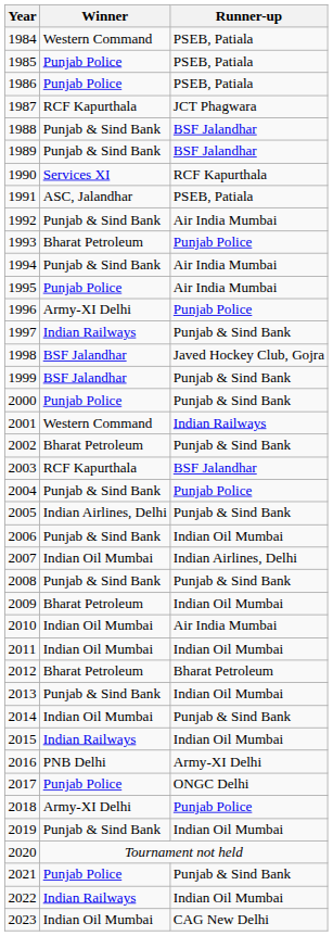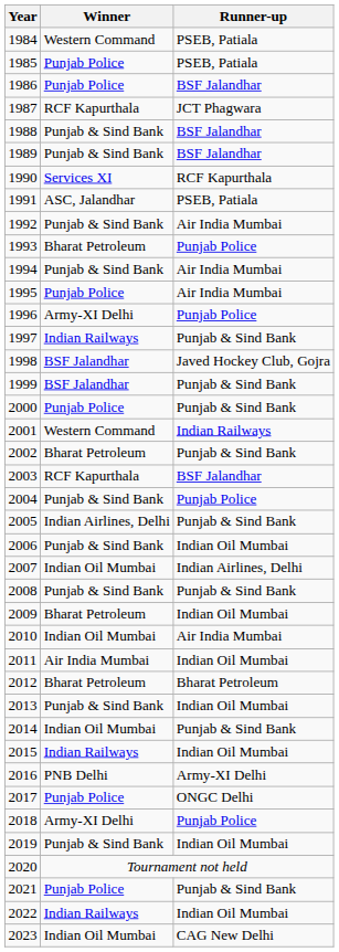 <table class="wikitable">
 <tr>
 <th>Year</th>
 <th>Winner</th>
 <th>Runner-up</th>
 </tr>
 <tr>
 <td>1984</td>
 <td>Western Command</td>
 <td>PSEB, Patiala</td>
 </tr>
 <tr>
 <td>1985</td>
 <td><a href='#'>Punjab Police</a></td>
 <td>PSEB, Patiala</td>
 </tr>
 <tr>
 <td>1986</td>
 <td><a href='#'>Punjab Police</a></td>
-<td>PSEB, Patiala</td>
+<td><a href='#'>BSF Jalandhar</a></td>
 </tr>
 <tr>
 <td>1987</td>
 <td>RCF Kapurthala</td>
 <td>JCT Phagwara</td>
 </tr>
 <tr>
 <td>1988</td>
 <td>Punjab & Sind Bank</td>
 <td><a href='#'>BSF Jalandhar</a></td>
 </tr>
 <tr>
 <td>1989</td>
 <td>Punjab & Sind Bank</td>
 <td><a href='#'>BSF Jalandhar</a></td>
 </tr>
 <tr>
 <td>1990</td>
 <td><a href='#'>Services XI</a></td>
 <td>RCF Kapurthala</td>
 </tr>
 <tr>
 <td>1991</td>
 <td>ASC, Jalandhar</td>
 <td>PSEB, Patiala</td>
 </tr>
 <tr>
 <td>1992</td>
 <td>Punjab & Sind Bank</td>
 <td>Air India Mumbai</td>
 </tr>
 <tr>
 <td>1993</td>
 <td>Bharat Petroleum</td>
 <td><a href='#'>Punjab Police</a></td>
 </tr>
 <tr>
 <td>1994</td>
 <td>Punjab & Sind Bank</td>
 <td>Air India Mumbai</td>
 </tr>
 <tr>
 <td>1995</td>
 <td><a href='#'>Punjab Police</a></td>
 <td>Air India Mumbai</td>
 </tr>
 <tr>
 <td>1996</td>
 <td>Army-XI Delhi</td>
 <td><a href='#'>Punjab Police</a></td>
 </tr>
 <tr>
 <td>1997</td>
 <td><a href='#'>Indian Railways</a></td>
 <td>Punjab & Sind Bank</td>
 </tr>
 <tr>
 <td>1998</td>
 <td><a href='#'>BSF Jalandhar</a></td>
 <td> Javed Hockey Club, Gojra</td>
 </tr>
 <tr>
 <td>1999</td>
 <td><a href='#'>BSF Jalandhar</a></td>
 <td>Punjab & Sind Bank</td>
 </tr>
 <tr>
 <td>2000</td>
 <td><a href='#'>Punjab Police</a></td>
 <td>Punjab & Sind Bank</td>
 </tr>
 <tr>
 <td>2001</td>
 <td>Western Command</td>
 <td><a href='#'>Indian Railways</a></td>
 </tr>
 <tr>
 <td>2002</td>
 <td>Bharat Petroleum</td>
 <td>Punjab & Sind Bank</td>
 </tr>
 <tr>
 <td>2003</td>
 <td>RCF Kapurthala</td>
 <td><a href='#'>BSF Jalandhar</a></td>
 </tr>
 <tr>
 <td>2004</td>
 <td>Punjab & Sind Bank</td>
 <td><a href='#'>Punjab Police</a></td>
 </tr>
 <tr>
 <td>2005</td>
 <td>Indian Airlines, Delhi</td>
 <td>Punjab & Sind Bank</td>
 </tr>
 <tr>
 <td>2006</td>
 <td>Punjab & Sind Bank</td>
 <td>Indian Oil Mumbai</td>
 </tr>
 <tr>
 <td>2007</td>
 <td>Indian Oil Mumbai</td>
 <td>Indian Airlines, Delhi</td>
 </tr>
 <tr>
 <td>2008</td>
 <td>Punjab & Sind Bank</td>
 <td>Punjab & Sind Bank</td>
 </tr>
 <tr>
 <td>2009</td>
 <td>Bharat Petroleum</td>
 <td>Indian Oil Mumbai</td>
 </tr>
 <tr>
 <td>2010</td>
 <td>Indian Oil Mumbai</td>
 <td>Air India Mumbai</td>
 </tr>
 <tr>
 <td>2011</td>
-<td>Indian Oil Mumbai</td>
+<td>Air India Mumbai</td>
 <td>Indian Oil Mumbai</td>
 </tr>
 <tr>
 <td>2012</td>
 <td>Bharat Petroleum</td>
 <td>Bharat Petroleum</td>
 </tr>
 <tr>
 <td>2013</td>
 <td>Punjab & Sind Bank</td>
 <td>Indian Oil Mumbai</td>
 </tr>
 <tr>
 <td>2014</td>
 <td>Indian Oil Mumbai</td>
 <td>Punjab & Sind Bank</td>
 </tr>
 <tr>
 <td>2015</td>
 <td><a href='#'>Indian Railways</a></td>
 <td>Indian Oil Mumbai</td>
 </tr>
 <tr>
 <td>2016</td>
 <td>PNB Delhi</td>
 <td>Army-XI Delhi</td>
 </tr>
 <tr>
 <td>2017</td>
 <td><a href='#'>Punjab Police</a></td>
 <td>ONGC Delhi</td>
 </tr>
 <tr>
 <td>2018</td>
 <td>Army-XI Delhi</td>
 <td><a href='#'>Punjab Police</a></td>
 </tr>
 <tr>
 <td>2019</td>
 <td>Punjab & Sind Bank</td>
 <td>Indian Oil Mumbai</td>
 </tr>
 <tr>
 <td>2020</td>
 <td style="text-align: center;" colspan=2><em>Tournament not held</em></td>
 </tr>
 <tr>
 <td>2021</td>
 <td><a href='#'>Punjab Police</a></td>
 <td>Punjab & Sind Bank</td>
 </tr>
 <tr>
 <td>2022</td>
 <td><a href='#'>Indian Railways</a></td>
 <td>Indian Oil Mumbai</td>
 </tr>
 <tr>
 <td>2023</td>
 <td>Indian Oil Mumbai</td>
 <td>CAG New Delhi</td>
 </tr>
 </table>
